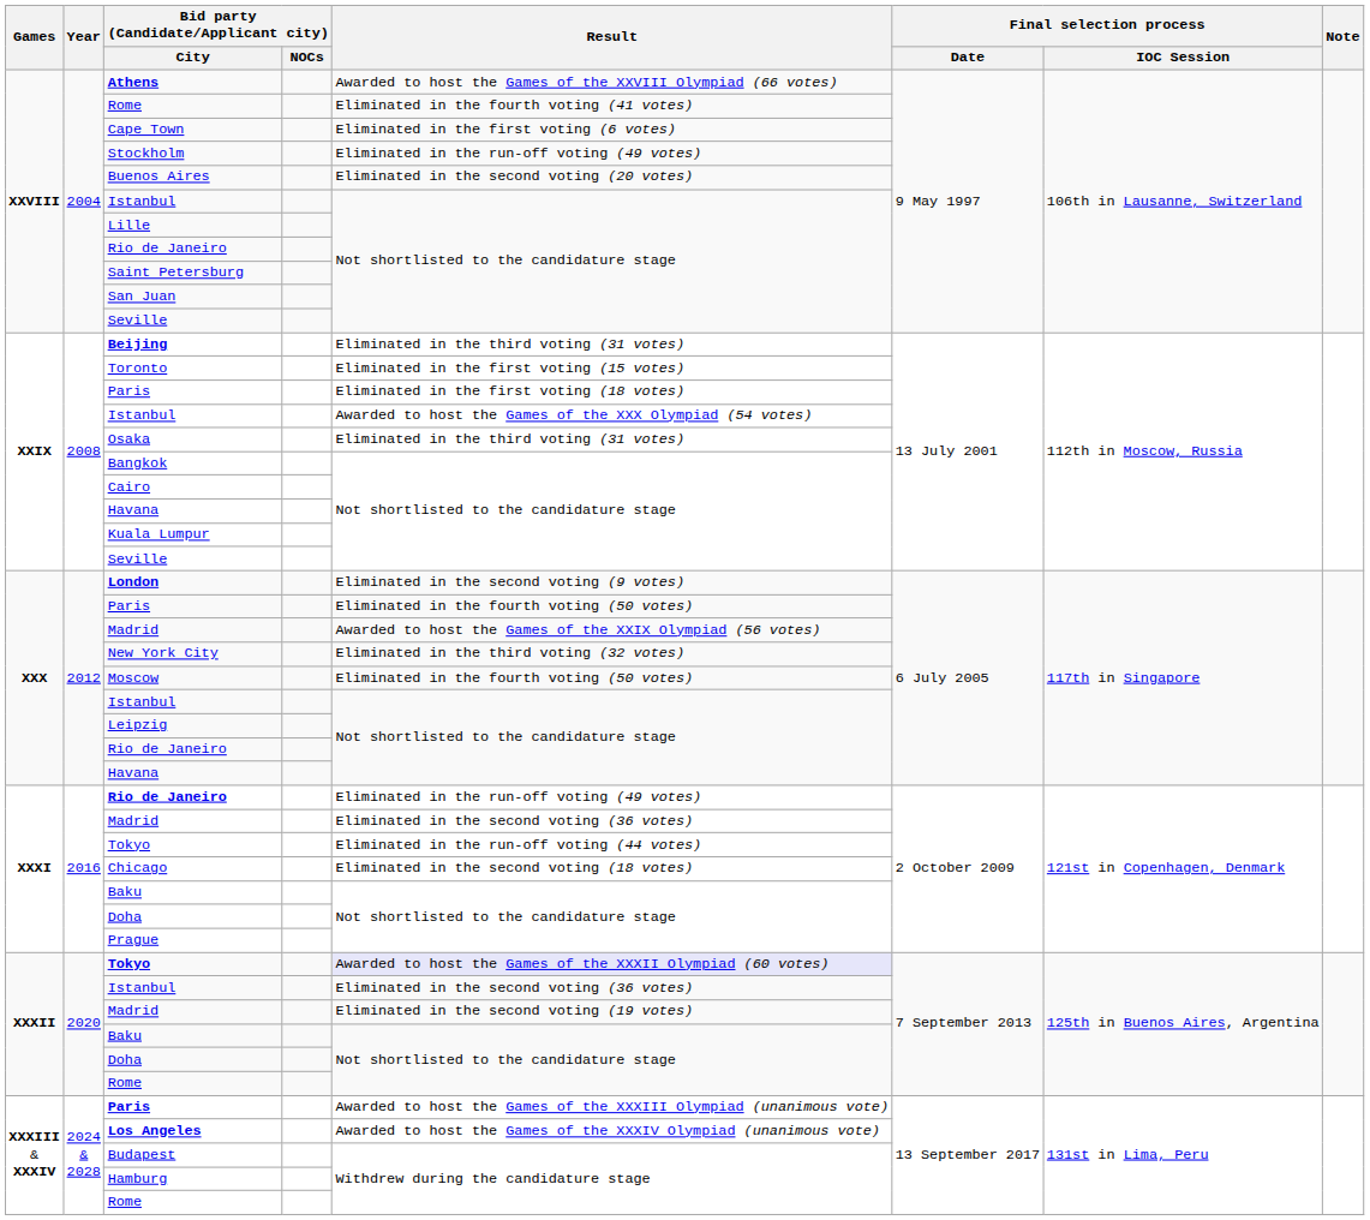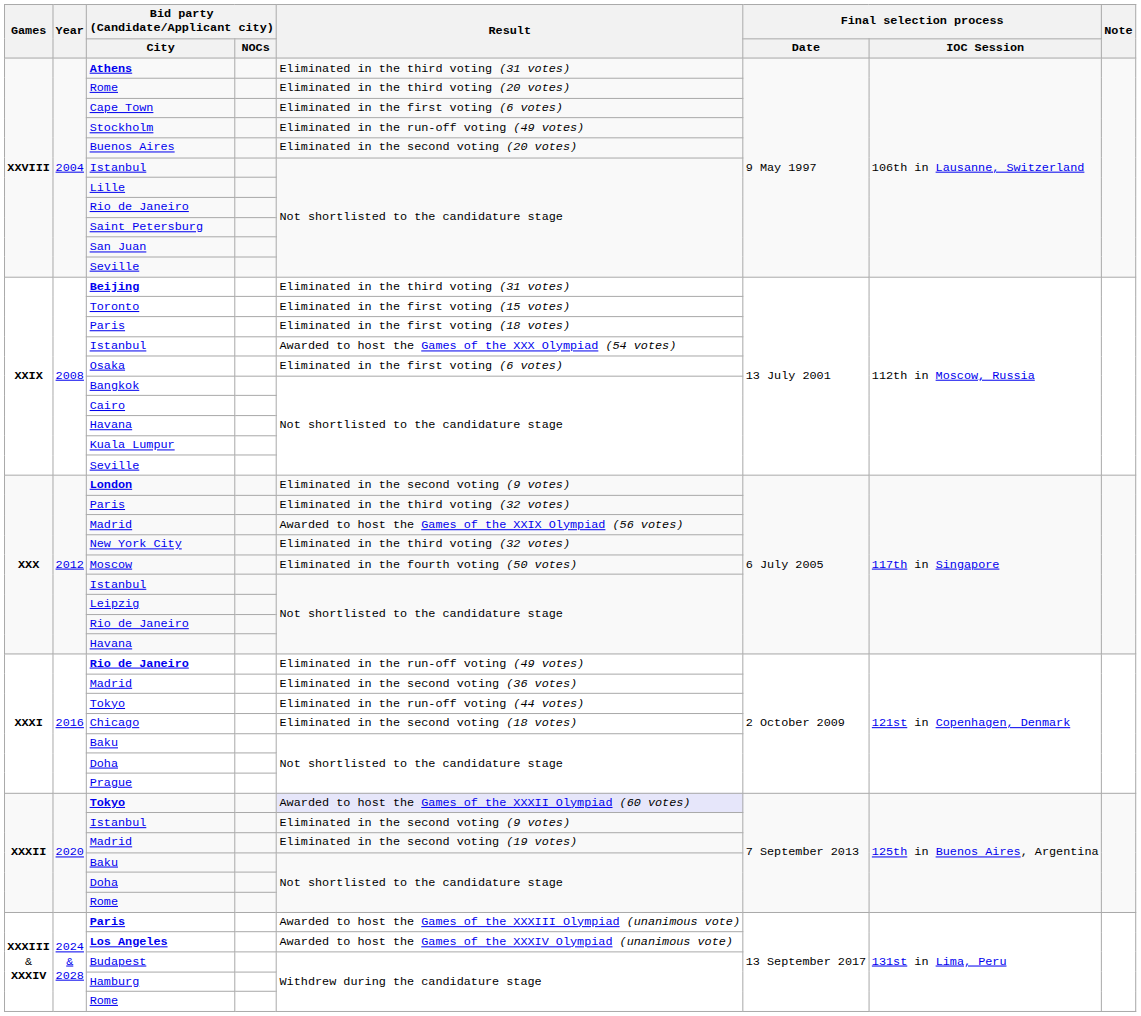 <table class="sortable wikitable" style="font-size:90%">
 <tr>
 <th rowspan=2>Games</th>
 <th rowspan=2>Year</th>
 <th colspan=2>Bid party <br>(Candidate/Applicant city)</th>
 <th rowspan=2>Result</th>
 <th colspan=2>Final selection process</th>
 <th rowspan=2>Note</th>
 </tr>
 <tr>
 <th>City</th>
 <th>NOCs</th>
 <th>Date</th>
 <th>IOC Session</th>
 </tr>
 <tr>
 <td rowspan=11 align=center><strong>XXVIII</strong></td>
 <td rowspan=11 align=center><a href='#'>2004</a></td>
 <td><strong><a href='#'>Athens</a></strong></td>
 <td><strong></strong></td>
-<td>Awarded to host the <a href='#'>Games of the XXVIII Olympiad</a>  <em>(66 votes)</em></td>
+<td>Eliminated in the third voting <em>(31 votes)</em></td>
 <td rowspan=11>9 May 1997</td>
 <td rowspan=11>106th in <a href='#'>Lausanne, Switzerland</a></td>
 <td rowspan=11 align=center></td>
 </tr>
 <tr>
 <td><a href='#'>Rome</a></td>
 <td></td>
-<td>Eliminated in the fourth voting <em>(41 votes)</em></td>
+<td>Eliminated in the third voting <em>(20 votes)</em></td>
 </tr>
 <tr>
 <td><a href='#'>Cape Town</a></td>
 <td></td>
 <td>Eliminated in the first voting <em>(6 votes)</em></td>
 </tr>
 <tr>
 <td><a href='#'>Stockholm</a></td>
 <td></td>
 <td>Eliminated in the run-off voting <em>(49 votes)</em></td>
 </tr>
 <tr>
 <td><a href='#'>Buenos Aires</a></td>
 <td></td>
 <td>Eliminated in the second voting  <em>(20 votes)</em></td>
 </tr>
 <tr>
 <td><a href='#'>Istanbul</a></td>
 <td></td>
 <td rowspan="6">Not shortlisted to the candidature stage</td>
 </tr>
 <tr>
 <td><a href='#'>Lille</a></td>
 <td></td>
 </tr>
 <tr>
 <td><a href='#'>Rio de Janeiro</a></td>
 <td></td>
 </tr>
 <tr>
 <td><a href='#'>Saint Petersburg</a></td>
 <td></td>
 </tr>
 <tr>
 <td><a href='#'>San Juan</a></td>
 <td></td>
 </tr>
 <tr>
 <td><a href='#'>Seville</a></td>
 <td></td>
 </tr>
 <tr bgcolor=white>
 <td rowspan=10 align=center><strong>XXIX</strong></td>
 <td rowspan=10 align=center><a href='#'>2008</a></td>
 <td><strong><a href='#'>Beijing</a></strong></td>
 <td><strong></strong></td>
 <td>Eliminated in the third voting <em>(31 votes)</em></td>
 <td rowspan=10>13 July 2001</td>
 <td rowspan=10>112th in <a href='#'>Moscow, Russia</a></td>
 <td rowspan=10 align=center></td>
 </tr>
 <tr bgcolor=white>
 <td><a href='#'>Toronto</a></td>
 <td></td>
 <td>Eliminated in the first voting <em>(15 votes)</em></td>
 </tr>
 <tr bgcolor=white>
 <td><a href='#'>Paris</a></td>
 <td></td>
 <td>Eliminated in the first voting <em>(18 votes)</em></td>
 </tr>
 <tr bgcolor=white>
 <td><a href='#'>Istanbul</a></td>
 <td></td>
 <td>Awarded to host the <a href='#'>Games of the XXX Olympiad</a>  <em>(54 votes)</em></td>
 </tr>
 <tr bgcolor=white>
 <td><a href='#'>Osaka</a></td>
 <td></td>
-<td>Eliminated in the third voting <em>(31 votes)</em></td>
+<td>Eliminated in the first voting <em>(6 votes)</em></td>
 </tr>
 <tr bgcolor=white>
 <td><a href='#'>Bangkok</a></td>
 <td></td>
 <td rowspan="5">Not shortlisted to the candidature stage</td>
 </tr>
 <tr bgcolor=white>
 <td><a href='#'>Cairo</a></td>
 <td></td>
 </tr>
 <tr bgcolor=white>
 <td><a href='#'>Havana</a></td>
 <td></td>
 </tr>
 <tr bgcolor=white>
 <td><a href='#'>Kuala Lumpur</a></td>
 <td></td>
 </tr>
 <tr bgcolor=white>
 <td><a href='#'>Seville</a></td>
 <td></td>
 </tr>
 <tr>
 <td rowspan=9 align=center><strong>XXX</strong></td>
 <td rowspan=9 align=center><a href='#'>2012</a></td>
 <td><strong><a href='#'>London</a></strong></td>
 <td><strong></strong></td>
 <td>Eliminated in the second voting <em>(9 votes)</em></td>
 <td rowspan=9>6 July 2005</td>
 <td rowspan=9><a href='#'>117th</a> in <a href='#'>Singapore</a></td>
 <td rowspan=9 align=center></td>
 </tr>
 <tr>
 <td><a href='#'>Paris</a></td>
 <td></td>
-<td>Eliminated in the fourth voting <em>(50 votes)</em></td>
+<td>Eliminated in the third voting  <em>(32 votes)</em></td>
 </tr>
 <tr>
 <td><a href='#'>Madrid</a></td>
 <td></td>
 <td>Awarded to host the <a href='#'>Games of the XXIX Olympiad</a>  <em>(56 votes)</em></td>
 </tr>
 <tr>
 <td><a href='#'>New York City</a></td>
 <td></td>
 <td>Eliminated in the third voting  <em>(32 votes)</em></td>
 </tr>
 <tr>
 <td><a href='#'>Moscow</a></td>
 <td></td>
 <td>Eliminated in the fourth voting <em>(50 votes)</em></td>
 </tr>
 <tr>
 <td><a href='#'>Istanbul</a></td>
 <td></td>
 <td rowspan="4">Not shortlisted to the candidature stage</td>
 </tr>
 <tr>
 <td><a href='#'>Leipzig</a></td>
 <td></td>
 </tr>
 <tr>
 <td><a href='#'>Rio de Janeiro</a></td>
 <td></td>
 </tr>
 <tr>
 <td><a href='#'>Havana</a></td>
 <td></td>
 </tr>
 <tr bgcolor=white>
 <td rowspan=7 align=center><strong>XXXI</strong></td>
 <td rowspan=7 align=center><a href='#'>2016</a></td>
 <td><strong><a href='#'>Rio de Janeiro</a></strong></td>
 <td><strong></strong></td>
 <td>Eliminated in the run-off voting <em>(49 votes)</em></td>
 <td rowspan=7>2 October 2009</td>
 <td rowspan=7><a href='#'>121st</a> in <a href='#'>Copenhagen, Denmark</a></td>
 <td rowspan=7 align=center></td>
 </tr>
 <tr bgcolor=white>
 <td><a href='#'>Madrid</a></td>
 <td></td>
 <td>Eliminated in the second voting <em>(36 votes)</em></td>
 </tr>
 <tr bgcolor=white>
 <td><a href='#'>Tokyo</a></td>
 <td></td>
 <td>Eliminated in the run-off voting <em>(44 votes)</em></td>
 </tr>
 <tr bgcolor=white>
 <td><a href='#'>Chicago</a></td>
 <td></td>
 <td>Eliminated in the second voting <em>(18 votes)</em></td>
 </tr>
 <tr bgcolor=white>
 <td><a href='#'>Baku</a></td>
 <td></td>
 <td rowspan="3">Not shortlisted to the candidature stage</td>
 </tr>
 <tr bgcolor=white>
 <td><a href='#'>Doha</a></td>
 <td></td>
 </tr>
 <tr bgcolor=white>
 <td><a href='#'>Prague</a></td>
 <td></td>
 </tr>
 <tr>
 <td rowspan=6 align=center><strong>XXXII</strong></td>
 <td rowspan=6 align=center><a href='#'>2020</a></td>
 <td><strong><a href='#'>Tokyo</a></strong></td>
 <td><strong></strong></td>
 <td style="background: lavender;">Awarded to host the <a href='#'>Games of the XXXII Olympiad</a>  <em>(60 votes)</em></td>
 <td rowspan=6>7 September 2013</td>
 <td rowspan=6><a href='#'>125th</a> in <a href='#'>Buenos Aires</a>, Argentina</td>
 <td rowspan=6 align=center></td>
 </tr>
 <tr>
 <td><a href='#'>Istanbul</a></td>
 <td></td>
-<td>Eliminated in the second voting <em>(36 votes)</em></td>
+<td>Eliminated in the second voting <em>(9 votes)</em></td>
 </tr>
 <tr>
 <td><a href='#'>Madrid</a></td>
 <td></td>
 <td>Eliminated in the second voting <em>(19 votes)</em></td>
 </tr>
 <tr>
 <td><a href='#'>Baku</a></td>
 <td></td>
 <td rowspan="3">Not shortlisted to the candidature stage</td>
 </tr>
 <tr>
 <td><a href='#'>Doha</a></td>
 <td></td>
 </tr>
 <tr>
 <td><a href='#'>Rome</a></td>
 <td></td>
 </tr>
 <tr bgcolor=white>
 <td rowspan=5 align=center><strong>XXXIII</strong><br>&<br><strong>XXXIV</strong></td>
 <td rowspan=5 align=center><a href='#'>2024<br>&<br>2028</a></td>
 <td><strong><a href='#'>Paris</a></strong></td>
 <td><strong></strong></td>
 <td>Awarded to host the <a href='#'>Games of the XXXIII Olympiad</a>  <em>(unanimous vote)</em></td>
 <td rowspan=5>13 September 2017</td>
 <td rowspan=5><a href='#'>131st</a> in <a href='#'>Lima, Peru</a></td>
 <td rowspan=5 align=center></td>
 </tr>
 <tr bgcolor=white>
 <td><strong><a href='#'>Los Angeles</a></strong></td>
 <td><strong></strong></td>
 <td>Awarded to host the <a href='#'>Games of the XXXIV Olympiad</a>  <em>(unanimous vote)</em></td>
 </tr>
 <tr bgcolor=white>
 <td><a href='#'>Budapest</a></td>
 <td></td>
 <td rowspan="3">Withdrew during the candidature stage</td>
 </tr>
 <tr bgcolor=white>
 <td><a href='#'>Hamburg</a></td>
 <td></td>
 </tr>
 <tr bgcolor=white>
 <td><a href='#'>Rome</a></td>
 <td></td>
 </tr>
 </table>
